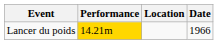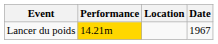 <table class="wikitable" style="border-collapse: collapse; font-size: 95%;">
 <tr>
 <th scope="col">Event</th>
 <th scope="col">Performance</th>
 <th scope="col">Location</th>
 <th scope="col">Date</th>
 </tr>
 <tr>
 <td>Lancer du poids</td>
 <td style="background: gold;">14.21m</td>
 <td></td>
-<td>1966</td>
+<td>1967</td>
 </tr>
 </table>
